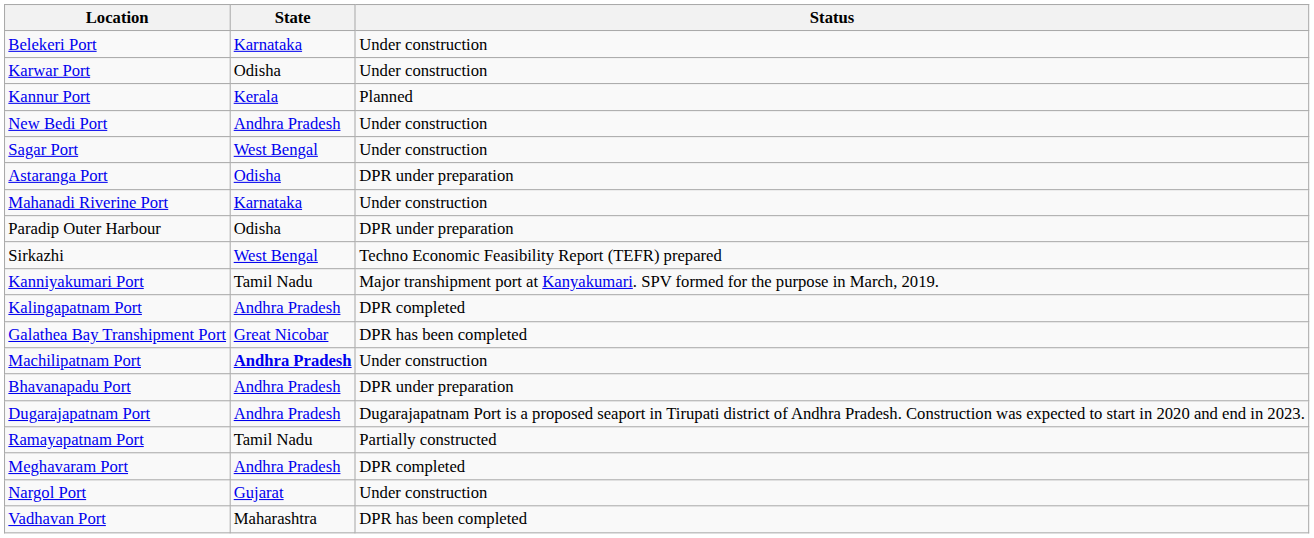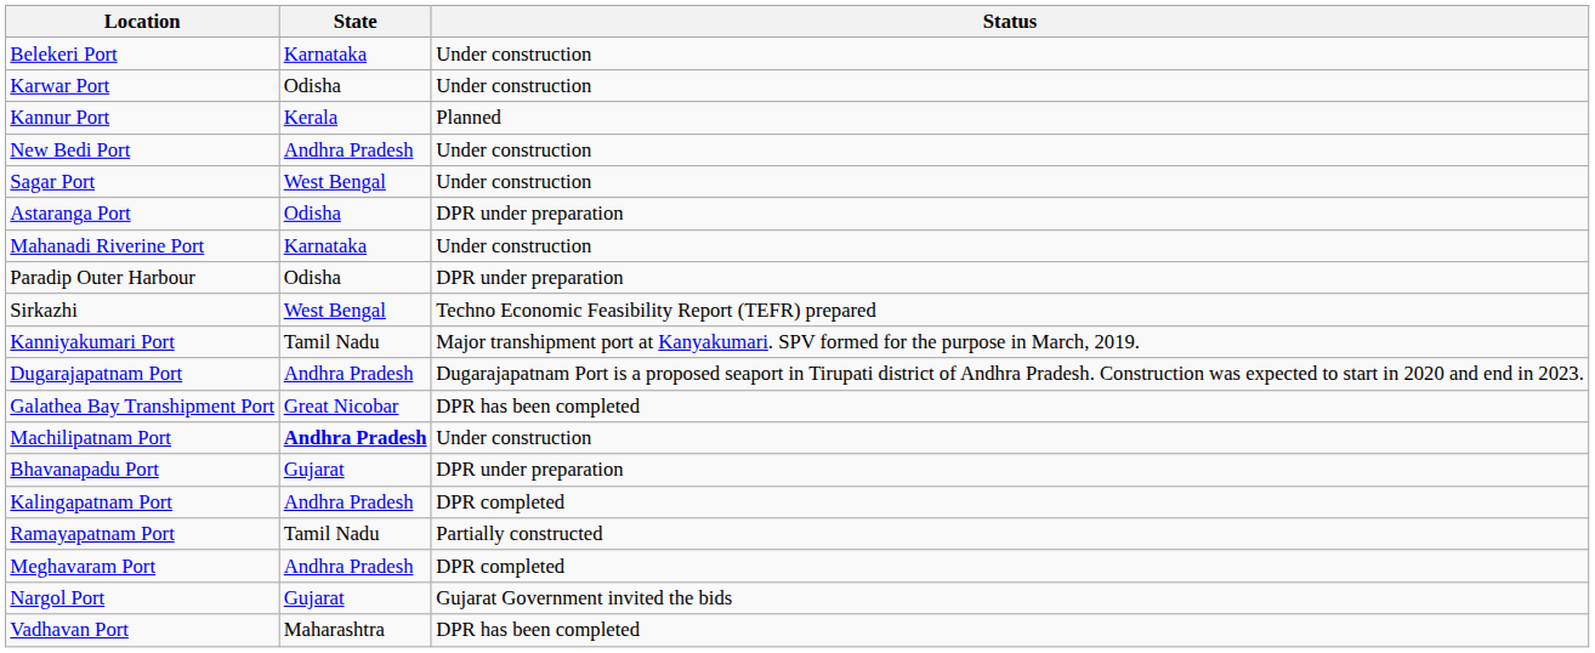 <table class="wikitable">
 <tr>
 <th><strong>Location</strong></th>
 <th><strong>State</strong></th>
 <th><strong>Status</strong></th>
 </tr>
 <tr>
 <td><a href='#'>Belekeri Port</a></td>
 <td><a href='#'>Karnataka</a></td>
 <td>Under construction</td>
 </tr>
 <tr>
 <td><a href='#'>Karwar Port</a></td>
 <td>Odisha</td>
 <td>Under construction</td>
 </tr>
 <tr>
 <td><a href='#'>Kannur Port</a></td>
 <td><a href='#'>Kerala</a></td>
 <td>Planned</td>
 </tr>
 <tr>
 <td><a href='#'>New Bedi Port</a></td>
 <td><a href='#'>Andhra Pradesh</a></td>
 <td>Under construction</td>
 </tr>
 <tr>
 <td><a href='#'>Sagar Port</a></td>
 <td><a href='#'>West Bengal</a></td>
 <td>Under construction</td>
 </tr>
 <tr>
 <td><a href='#'>Astaranga Port</a></td>
 <td><a href='#'>Odisha</a></td>
 <td>DPR under preparation</td>
 </tr>
 <tr>
 <td><a href='#'>Mahanadi Riverine Port</a></td>
 <td><a href='#'>Karnataka</a></td>
 <td>Under construction</td>
 </tr>
 <tr>
 <td>Paradip Outer Harbour</td>
 <td>Odisha</td>
 <td>DPR under preparation</td>
 </tr>
 <tr>
 <td>Sirkazhi</td>
 <td><a href='#'>West Bengal</a></td>
 <td>Techno Economic Feasibility Report (TEFR) prepared</td>
 </tr>
 <tr>
 <td><a href='#'>Kanniyakumari Port</a></td>
 <td>Tamil Nadu</td>
 <td>Major transhipment port at <a href='#'>Kanyakumari</a>. SPV formed for the purpose in March, 2019.</td>
 </tr>
 <tr>
-<td><a href='#'>Kalingapatnam Port</a></td>
+<td><a href='#'>Dugarajapatnam Port</a></td>
 <td><a href='#'>Andhra Pradesh</a></td>
-<td>DPR completed</td>
+<td>Dugarajapatnam Port is a proposed seaport in Tirupati district of Andhra Pradesh. Construction was expected to start in 2020 and end in 2023.</td>
 </tr>
 <tr>
 <td><a href='#'>Galathea Bay Transhipment Port</a></td>
 <td><a href='#'>Great Nicobar</a></td>
 <td>DPR has been completed</td>
 </tr>
 <tr>
 <td><a href='#'>Machilipatnam Port</a></td>
 <td><strong><a href='#'>Andhra Pradesh</a></strong></td>
 <td>Under construction</td>
 </tr>
 <tr>
 <td><a href='#'>Bhavanapadu Port</a></td>
-<td><a href='#'>Andhra Pradesh</a></td>
+<td><a href='#'>Gujarat</a></td>
 <td>DPR under preparation</td>
 </tr>
 <tr>
-<td><a href='#'>Dugarajapatnam Port</a></td>
+<td><a href='#'>Kalingapatnam Port</a></td>
 <td><a href='#'>Andhra Pradesh</a></td>
-<td>Dugarajapatnam Port is a proposed seaport in Tirupati district of Andhra Pradesh. Construction was expected to start in 2020 and end in 2023.</td>
+<td>DPR completed</td>
 </tr>
 <tr>
 <td><a href='#'>Ramayapatnam Port</a></td>
 <td>Tamil Nadu</td>
 <td>Partially constructed</td>
 </tr>
 <tr>
 <td><a href='#'>Meghavaram Port</a></td>
 <td><a href='#'>Andhra Pradesh</a></td>
 <td>DPR completed</td>
 </tr>
 <tr>
 <td><a href='#'>Nargol Port</a></td>
 <td><a href='#'>Gujarat</a></td>
-<td>Under construction</td>
+<td>Gujarat Government invited the bids</td>
 </tr>
 <tr>
 <td><a href='#'>Vadhavan Port</a></td>
 <td>Maharashtra</td>
 <td>DPR has been completed</td>
 </tr>
 </table>
